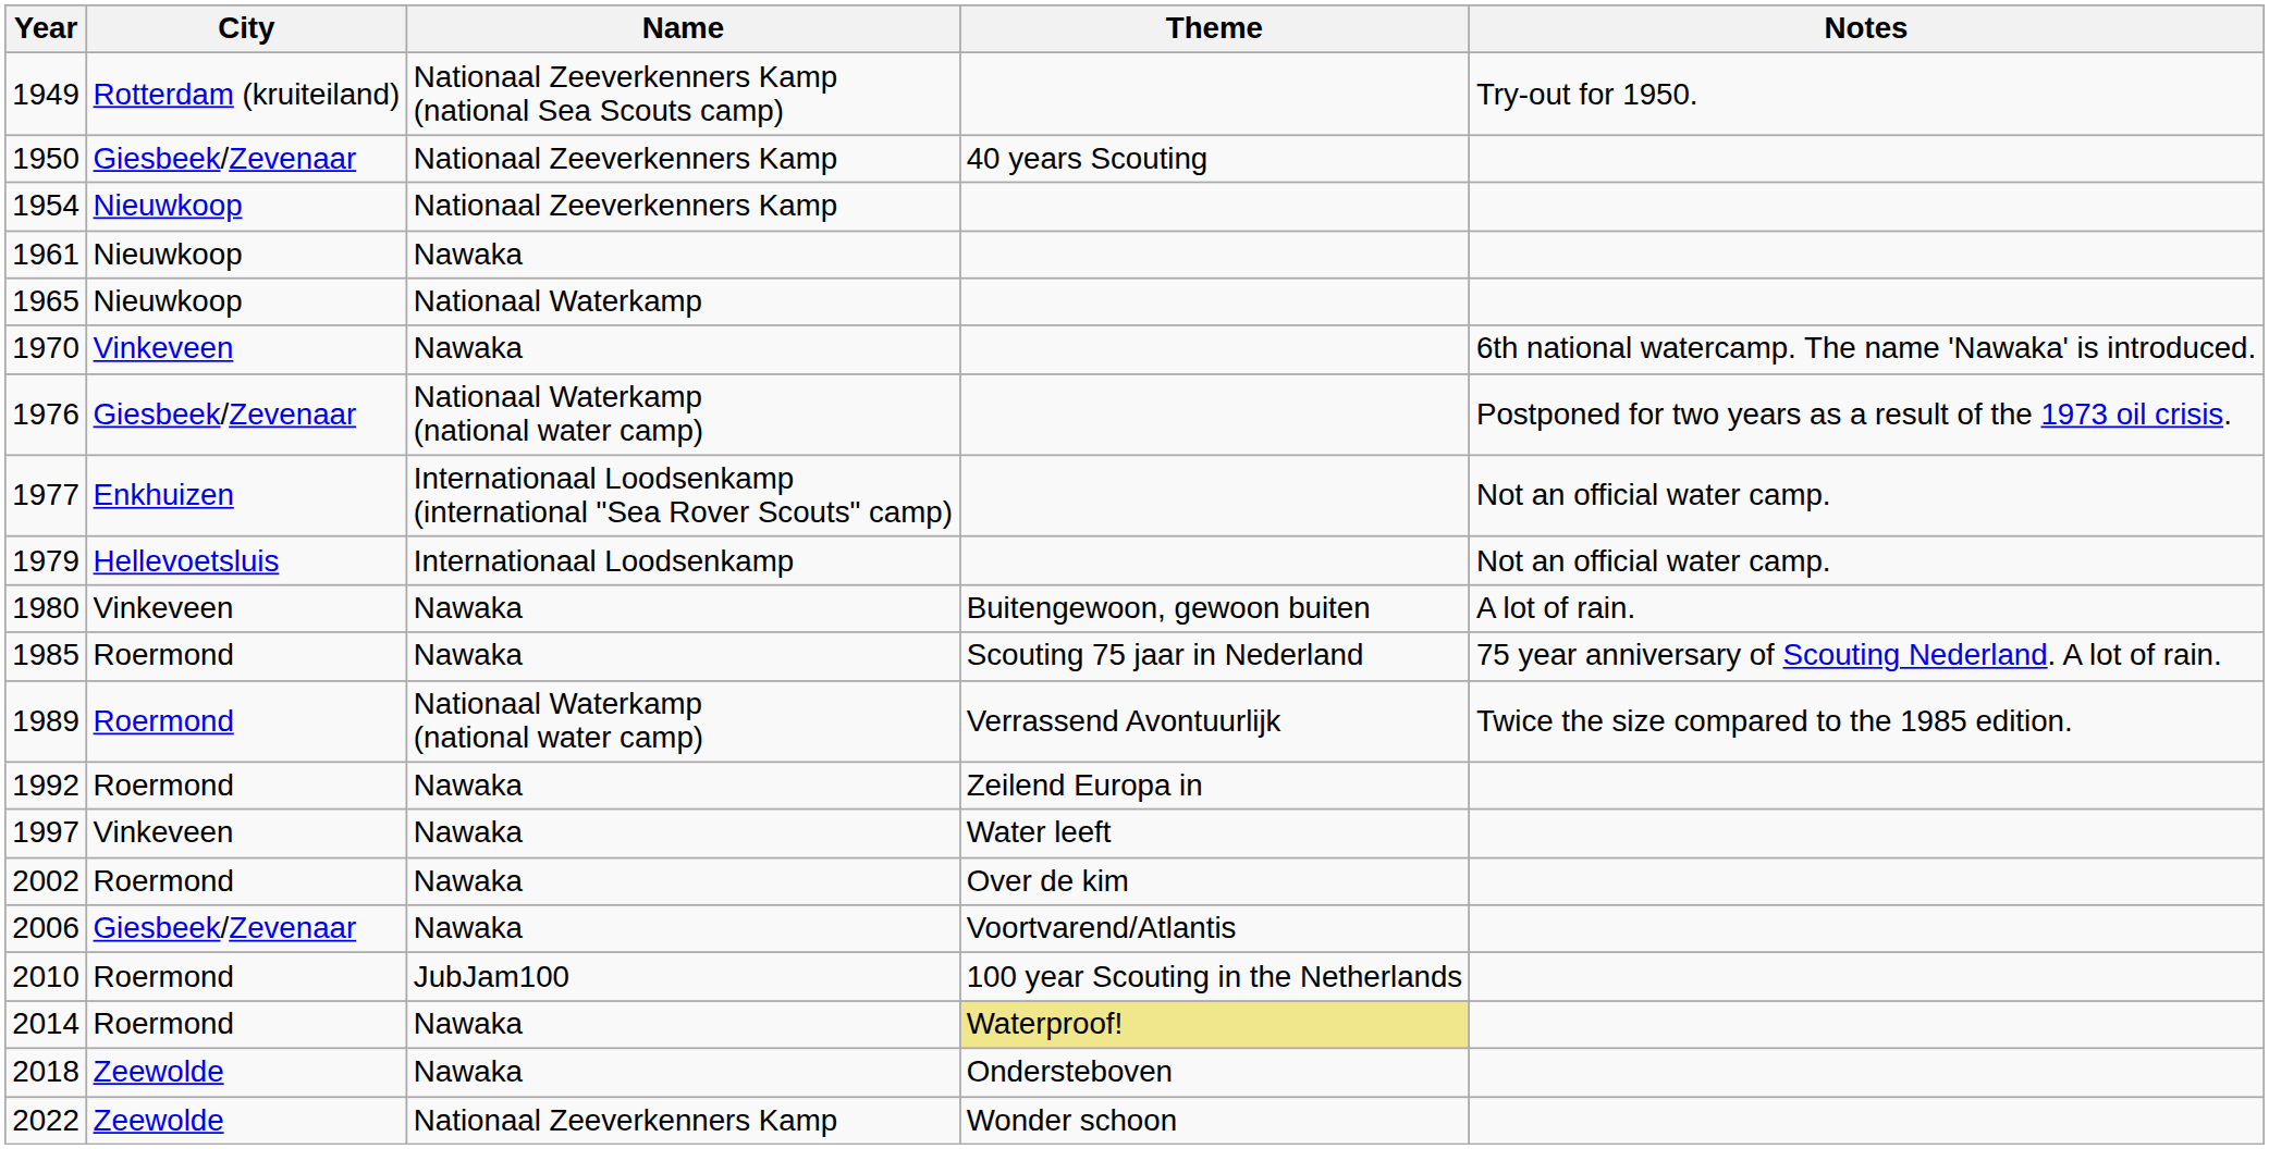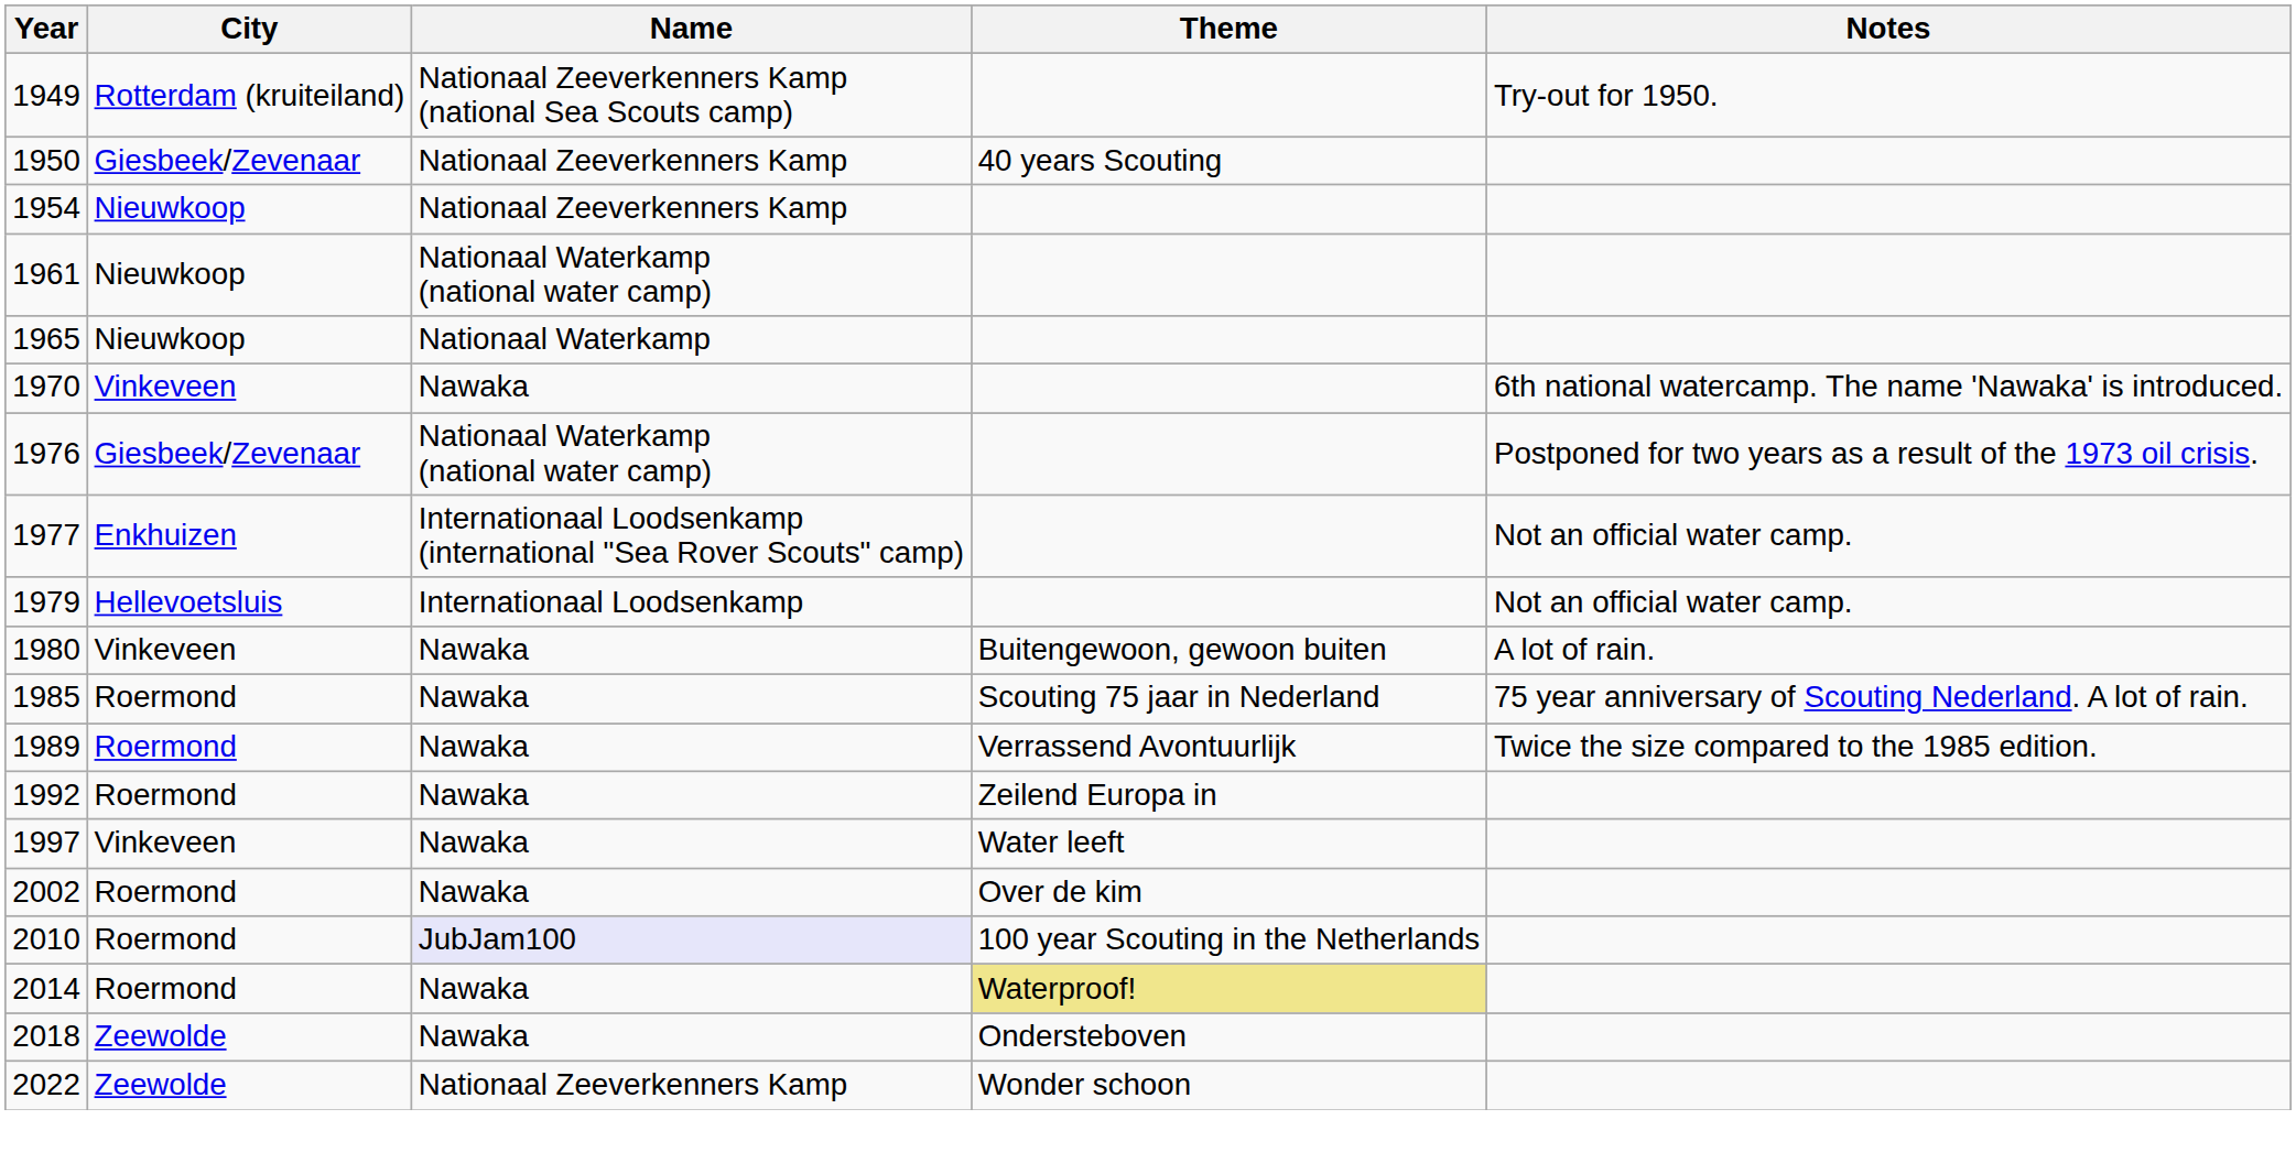 <table class="wikitable">
 <tr>
 <th>Year</th>
 <th>City</th>
 <th>Name</th>
 <th>Theme</th>
 <th>Notes</th>
 </tr>
 <tr>
 <td>1949</td>
 <td><a href='#'>Rotterdam</a> (kruiteiland)</td>
 <td>Nationaal Zeeverkenners Kamp <br> (national Sea Scouts camp)</td>
 <td></td>
 <td>Try-out for 1950.</td>
 </tr>
 <tr>
 <td>1950</td>
 <td><a href='#'>Giesbeek</a>/<a href='#'>Zevenaar</a></td>
 <td>Nationaal Zeeverkenners Kamp</td>
 <td>40 years Scouting</td>
 </tr>
 <tr>
 <td>1954</td>
 <td><a href='#'>Nieuwkoop</a></td>
 <td>Nationaal Zeeverkenners Kamp</td>
 <td></td>
 <td></td>
 </tr>
 <tr>
 <td>1961</td>
 <td>Nieuwkoop</td>
-<td>Nawaka</td>
+<td>Nationaal Waterkamp <br> (national water camp)</td>
 <td></td>
 <td></td>
 </tr>
 <tr>
 <td>1965</td>
 <td>Nieuwkoop</td>
 <td>Nationaal Waterkamp</td>
 <td></td>
 <td></td>
 </tr>
 <tr>
 <td>1970</td>
 <td><a href='#'>Vinkeveen</a></td>
 <td>Nawaka</td>
 <td></td>
 <td>6th national watercamp. The name 'Nawaka' is introduced.</td>
 </tr>
 <tr>
 <td>1976</td>
 <td><a href='#'>Giesbeek</a>/<a href='#'>Zevenaar</a></td>
 <td>Nationaal Waterkamp <br> (national water camp)</td>
 <td></td>
 <td>Postponed for two years as a result of the <a href='#'>1973 oil crisis</a>.</td>
 </tr>
 <tr>
 <td>1977</td>
 <td><a href='#'>Enkhuizen</a></td>
 <td>Internationaal Loodsenkamp <br> (international "Sea Rover Scouts" camp)</td>
 <td></td>
 <td>Not an official water camp.</td>
 </tr>
 <tr>
 <td>1979</td>
 <td><a href='#'>Hellevoetsluis</a></td>
 <td>Internationaal Loodsenkamp</td>
 <td></td>
 <td>Not an official water camp.</td>
 </tr>
 <tr>
 <td>1980</td>
 <td>Vinkeveen</td>
 <td>Nawaka</td>
 <td>Buitengewoon, gewoon buiten</td>
 <td>A lot of rain.</td>
 </tr>
 <tr>
 <td>1985</td>
 <td>Roermond</td>
 <td>Nawaka</td>
 <td>Scouting 75 jaar in Nederland</td>
 <td>75 year anniversary of <a href='#'>Scouting Nederland</a>. A lot of rain.</td>
 </tr>
 <tr>
 <td>1989</td>
 <td><a href='#'>Roermond</a></td>
-<td>Nationaal Waterkamp <br> (national water camp)</td>
+<td>Nawaka</td>
 <td>Verrassend Avontuurlijk</td>
 <td>Twice the size compared to the 1985 edition.</td>
 </tr>
 <tr>
 <td>1992</td>
 <td>Roermond</td>
 <td>Nawaka</td>
 <td>Zeilend Europa in</td>
 <td></td>
 </tr>
 <tr>
 <td>1997</td>
 <td>Vinkeveen</td>
 <td>Nawaka</td>
 <td>Water leeft</td>
 <td></td>
 </tr>
 <tr>
 <td>2002</td>
 <td>Roermond</td>
 <td>Nawaka</td>
 <td>Over de kim</td>
 <td></td>
 </tr>
 <tr>
-<td>2006</td>
-<td><a href='#'>Giesbeek</a>/<a href='#'>Zevenaar</a></td>
-<td>Nawaka</td>
-<td>Voortvarend/Atlantis</td>
-<td></td>
-</tr>
-<tr>
 <td>2010</td>
 <td>Roermond</td>
-<td>JubJam100</td>
+<td style="background: lavender;">JubJam100</td>
 <td>100 year Scouting in the Netherlands</td>
 <td></td>
 </tr>
 <tr>
 <td>2014</td>
 <td>Roermond</td>
 <td>Nawaka</td>
 <td style="background: khaki;">Waterproof!</td>
 <td></td>
 </tr>
 <tr>
 <td>2018</td>
 <td><a href='#'>Zeewolde</a></td>
 <td>Nawaka</td>
 <td>Ondersteboven</td>
 <td></td>
 </tr>
 <tr>
 <td>2022</td>
 <td><a href='#'>Zeewolde</a></td>
 <td>Nationaal Zeeverkenners Kamp</td>
 <td>Wonder schoon</td>
 <td></td>
 </tr>
 </table>
